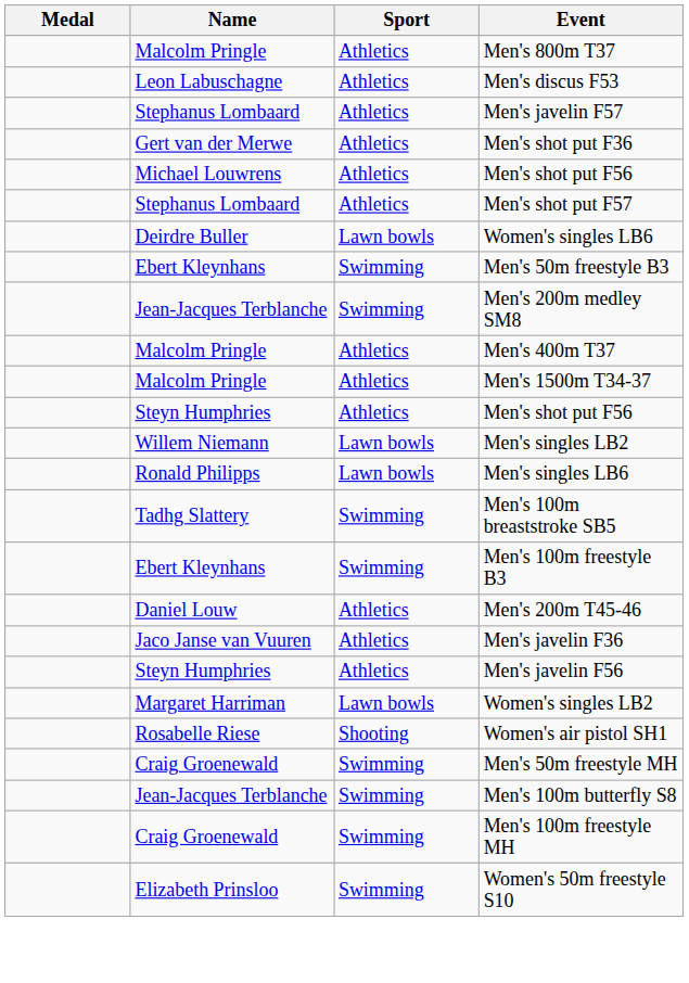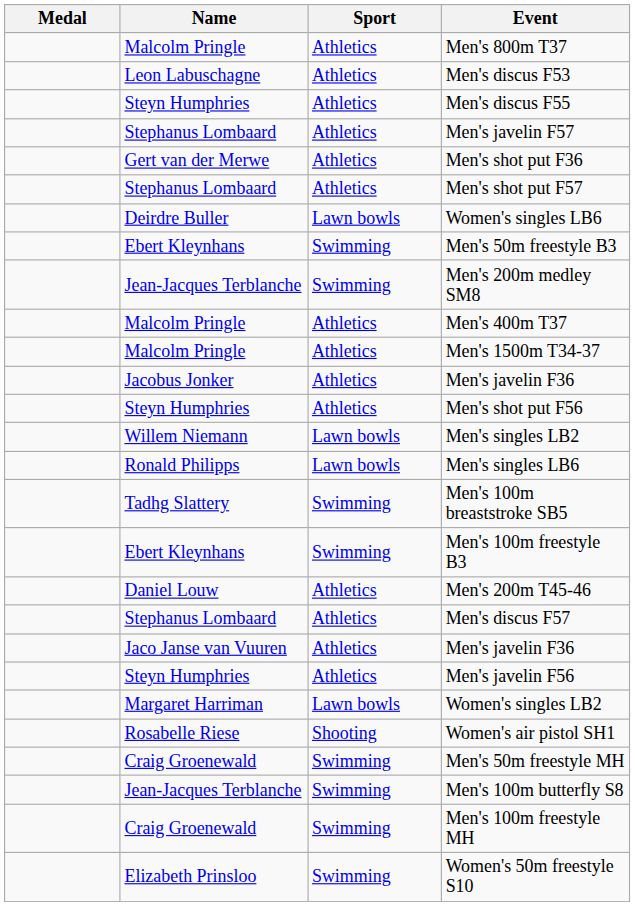 <table class="wikitable">
 <tr>
 <th style="width:6em">Medal</th>
 <th style="width:10em">Name</th>
 <th style="width:7em">Sport</th>
 <th style="width:10em">Event</th>
 </tr>
 <tr>
 <td></td>
 <td><a href='#'>Malcolm Pringle</a></td>
 <td><a href='#'>Athletics</a></td>
 <td>Men's 800m T37</td>
 </tr>
 <tr>
 <td></td>
 <td><a href='#'>Leon Labuschagne</a></td>
 <td><a href='#'>Athletics</a></td>
 <td>Men's discus F53</td>
 </tr>
 <tr>
 <td></td>
+<td><a href='#'>Steyn Humphries</a></td>
+<td><a href='#'>Athletics</a></td>
+<td>Men's discus F55</td>
+</tr>
+<tr>
+<td></td>
 <td><a href='#'>Stephanus Lombaard</a></td>
 <td><a href='#'>Athletics</a></td>
 <td>Men's javelin F57</td>
 </tr>
 <tr>
 <td></td>
 <td><a href='#'>Gert van der Merwe</a></td>
 <td><a href='#'>Athletics</a></td>
 <td>Men's shot put F36</td>
-</tr>
-<tr>
-<td></td>
-<td><a href='#'>Michael Louwrens</a></td>
-<td><a href='#'>Athletics</a></td>
-<td>Men's shot put F56</td>
 </tr>
 <tr>
 <td></td>
 <td><a href='#'>Stephanus Lombaard</a></td>
 <td><a href='#'>Athletics</a></td>
 <td>Men's shot put F57</td>
 </tr>
 <tr>
 <td></td>
 <td><a href='#'>Deirdre Buller</a></td>
 <td><a href='#'>Lawn bowls</a></td>
 <td>Women's singles LB6</td>
 </tr>
 <tr>
 <td></td>
 <td><a href='#'>Ebert Kleynhans</a></td>
 <td><a href='#'>Swimming</a></td>
 <td>Men's 50m freestyle B3</td>
 </tr>
 <tr>
 <td></td>
 <td><a href='#'>Jean-Jacques Terblanche</a></td>
 <td><a href='#'>Swimming</a></td>
 <td>Men's 200m medley SM8</td>
 </tr>
 <tr>
 <td></td>
 <td><a href='#'>Malcolm Pringle</a></td>
 <td><a href='#'>Athletics</a></td>
 <td>Men's 400m T37</td>
 </tr>
 <tr>
 <td></td>
 <td><a href='#'>Malcolm Pringle</a></td>
 <td><a href='#'>Athletics</a></td>
 <td>Men's 1500m T34-37</td>
 </tr>
 <tr>
 <td></td>
+<td><a href='#'>Jacobus Jonker</a></td>
+<td><a href='#'>Athletics</a></td>
+<td>Men's javelin F36</td>
+</tr>
+<tr>
+<td></td>
 <td><a href='#'>Steyn Humphries</a></td>
 <td><a href='#'>Athletics</a></td>
 <td>Men's shot put F56</td>
 </tr>
 <tr>
 <td></td>
 <td><a href='#'>Willem Niemann</a></td>
 <td><a href='#'>Lawn bowls</a></td>
 <td>Men's singles LB2</td>
 </tr>
 <tr>
 <td></td>
 <td><a href='#'>Ronald Philipps</a></td>
 <td><a href='#'>Lawn bowls</a></td>
 <td>Men's singles LB6</td>
 </tr>
 <tr>
 <td></td>
 <td><a href='#'>Tadhg Slattery</a></td>
 <td><a href='#'>Swimming</a></td>
 <td>Men's 100m breaststroke SB5</td>
 </tr>
 <tr>
 <td></td>
 <td><a href='#'>Ebert Kleynhans</a></td>
 <td><a href='#'>Swimming</a></td>
 <td>Men's 100m freestyle B3</td>
 </tr>
 <tr>
 <td></td>
 <td><a href='#'>Daniel Louw</a></td>
 <td><a href='#'>Athletics</a></td>
 <td>Men's 200m T45-46</td>
+</tr>
+<tr>
+<td></td>
+<td><a href='#'>Stephanus Lombaard</a></td>
+<td><a href='#'>Athletics</a></td>
+<td>Men's discus F57</td>
 </tr>
 <tr>
 <td></td>
 <td><a href='#'>Jaco Janse van Vuuren</a></td>
 <td><a href='#'>Athletics</a></td>
 <td>Men's javelin F36</td>
 </tr>
 <tr>
 <td></td>
 <td><a href='#'>Steyn Humphries</a></td>
 <td><a href='#'>Athletics</a></td>
 <td>Men's javelin F56</td>
 </tr>
 <tr>
 <td></td>
 <td><a href='#'>Margaret Harriman</a></td>
 <td><a href='#'>Lawn bowls</a></td>
 <td>Women's singles LB2</td>
 </tr>
 <tr>
 <td></td>
 <td><a href='#'>Rosabelle Riese</a></td>
 <td><a href='#'>Shooting</a></td>
 <td>Women's air pistol SH1</td>
 </tr>
 <tr>
 <td></td>
 <td><a href='#'>Craig Groenewald</a></td>
 <td><a href='#'>Swimming</a></td>
 <td>Men's 50m freestyle MH</td>
 </tr>
 <tr>
 <td></td>
 <td><a href='#'>Jean-Jacques Terblanche</a></td>
 <td><a href='#'>Swimming</a></td>
 <td>Men's 100m butterfly S8</td>
 </tr>
 <tr>
 <td></td>
 <td><a href='#'>Craig Groenewald</a></td>
 <td><a href='#'>Swimming</a></td>
 <td>Men's 100m freestyle MH</td>
 </tr>
 <tr>
 <td></td>
 <td><a href='#'>Elizabeth Prinsloo</a></td>
 <td><a href='#'>Swimming</a></td>
 <td>Women's 50m freestyle S10</td>
 </tr>
 </table>
